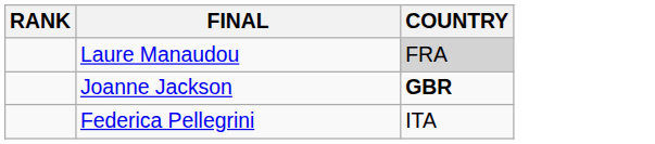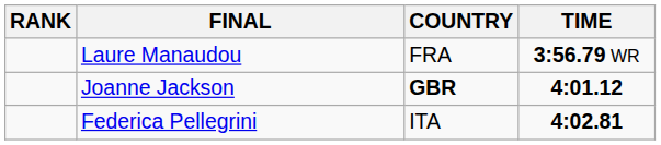 <table class="wikitable">
 <tr>
 <th>RANK</th>
 <th align="left" style="width: 15em">FINAL</th>
 <th>COUNTRY</th>
+<th style="width: 6em">TIME</th>
 </tr>
 <tr>
 <td align="center"></td>
 <td><a href='#'>Laure Manaudou</a></td>
-<td style="background: lightgrey;"> FRA</td>
+<td> FRA</td>
+<td align="center"><strong>3:56.79</strong><small> WR</small></td>
 </tr>
 <tr>
 <td align="center"></td>
 <td><a href='#'>Joanne Jackson</a></td>
 <td><strong> GBR</strong></td>
+<td align="center"><strong>4:01.12</strong></td>
 </tr>
 <tr>
 <td align="center"></td>
 <td><a href='#'>Federica Pellegrini</a></td>
 <td> ITA</td>
+<td align="center"><strong>4:02.81</strong></td>
 </tr>
 </table>
